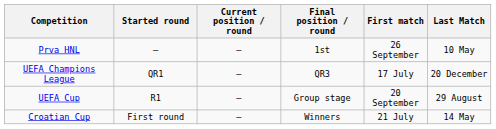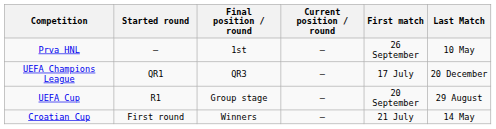 <table class="wikitable" style="text-align: center;">
 <tr>
 <th width="160">Competition</th>
 <th width="120">Started round</th>
+<th width="120">Final<br>position / round</th>
 <th width="120">Current<br>position / round</th>
-<th width="120">Final<br>position / round</th>
 <th width="90">First match</th>
 <th width="90">Last Match</th>
 </tr>
 <tr>
 <td><a href='#'>Prva HNL</a></td>
 <td>–</td>
+<td>1st</td>
 <td>–</td>
-<td>1st</td>
 <td>26 September</td>
 <td>10 May</td>
 </tr>
 <tr>
 <td><a href='#'>UEFA Champions League</a></td>
 <td>QR1</td>
+<td>QR3</td>
 <td>–</td>
-<td>QR3</td>
 <td>17 July</td>
 <td>20 December</td>
 </tr>
 <tr>
 <td><a href='#'>UEFA Cup</a></td>
 <td>R1</td>
+<td>Group stage</td>
 <td>–</td>
-<td>Group stage</td>
 <td>20 September</td>
 <td>29 August</td>
 </tr>
 <tr>
 <td><a href='#'>Croatian Cup</a></td>
 <td>First round</td>
+<td>Winners</td>
 <td>–</td>
-<td>Winners</td>
 <td>21 July</td>
 <td>14 May</td>
 </tr>
 </table>
